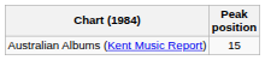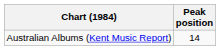 <table class="wikitable">
 <tr>
 <th>Chart (1984)</th>
 <th>Peak<br>position</th>
 </tr>
 <tr>
 <td>Australian Albums (<a href='#'>Kent Music Report</a>)</td>
-<td align="center">15</td>
+<td align="center">14</td>
 </tr>
 </table>
